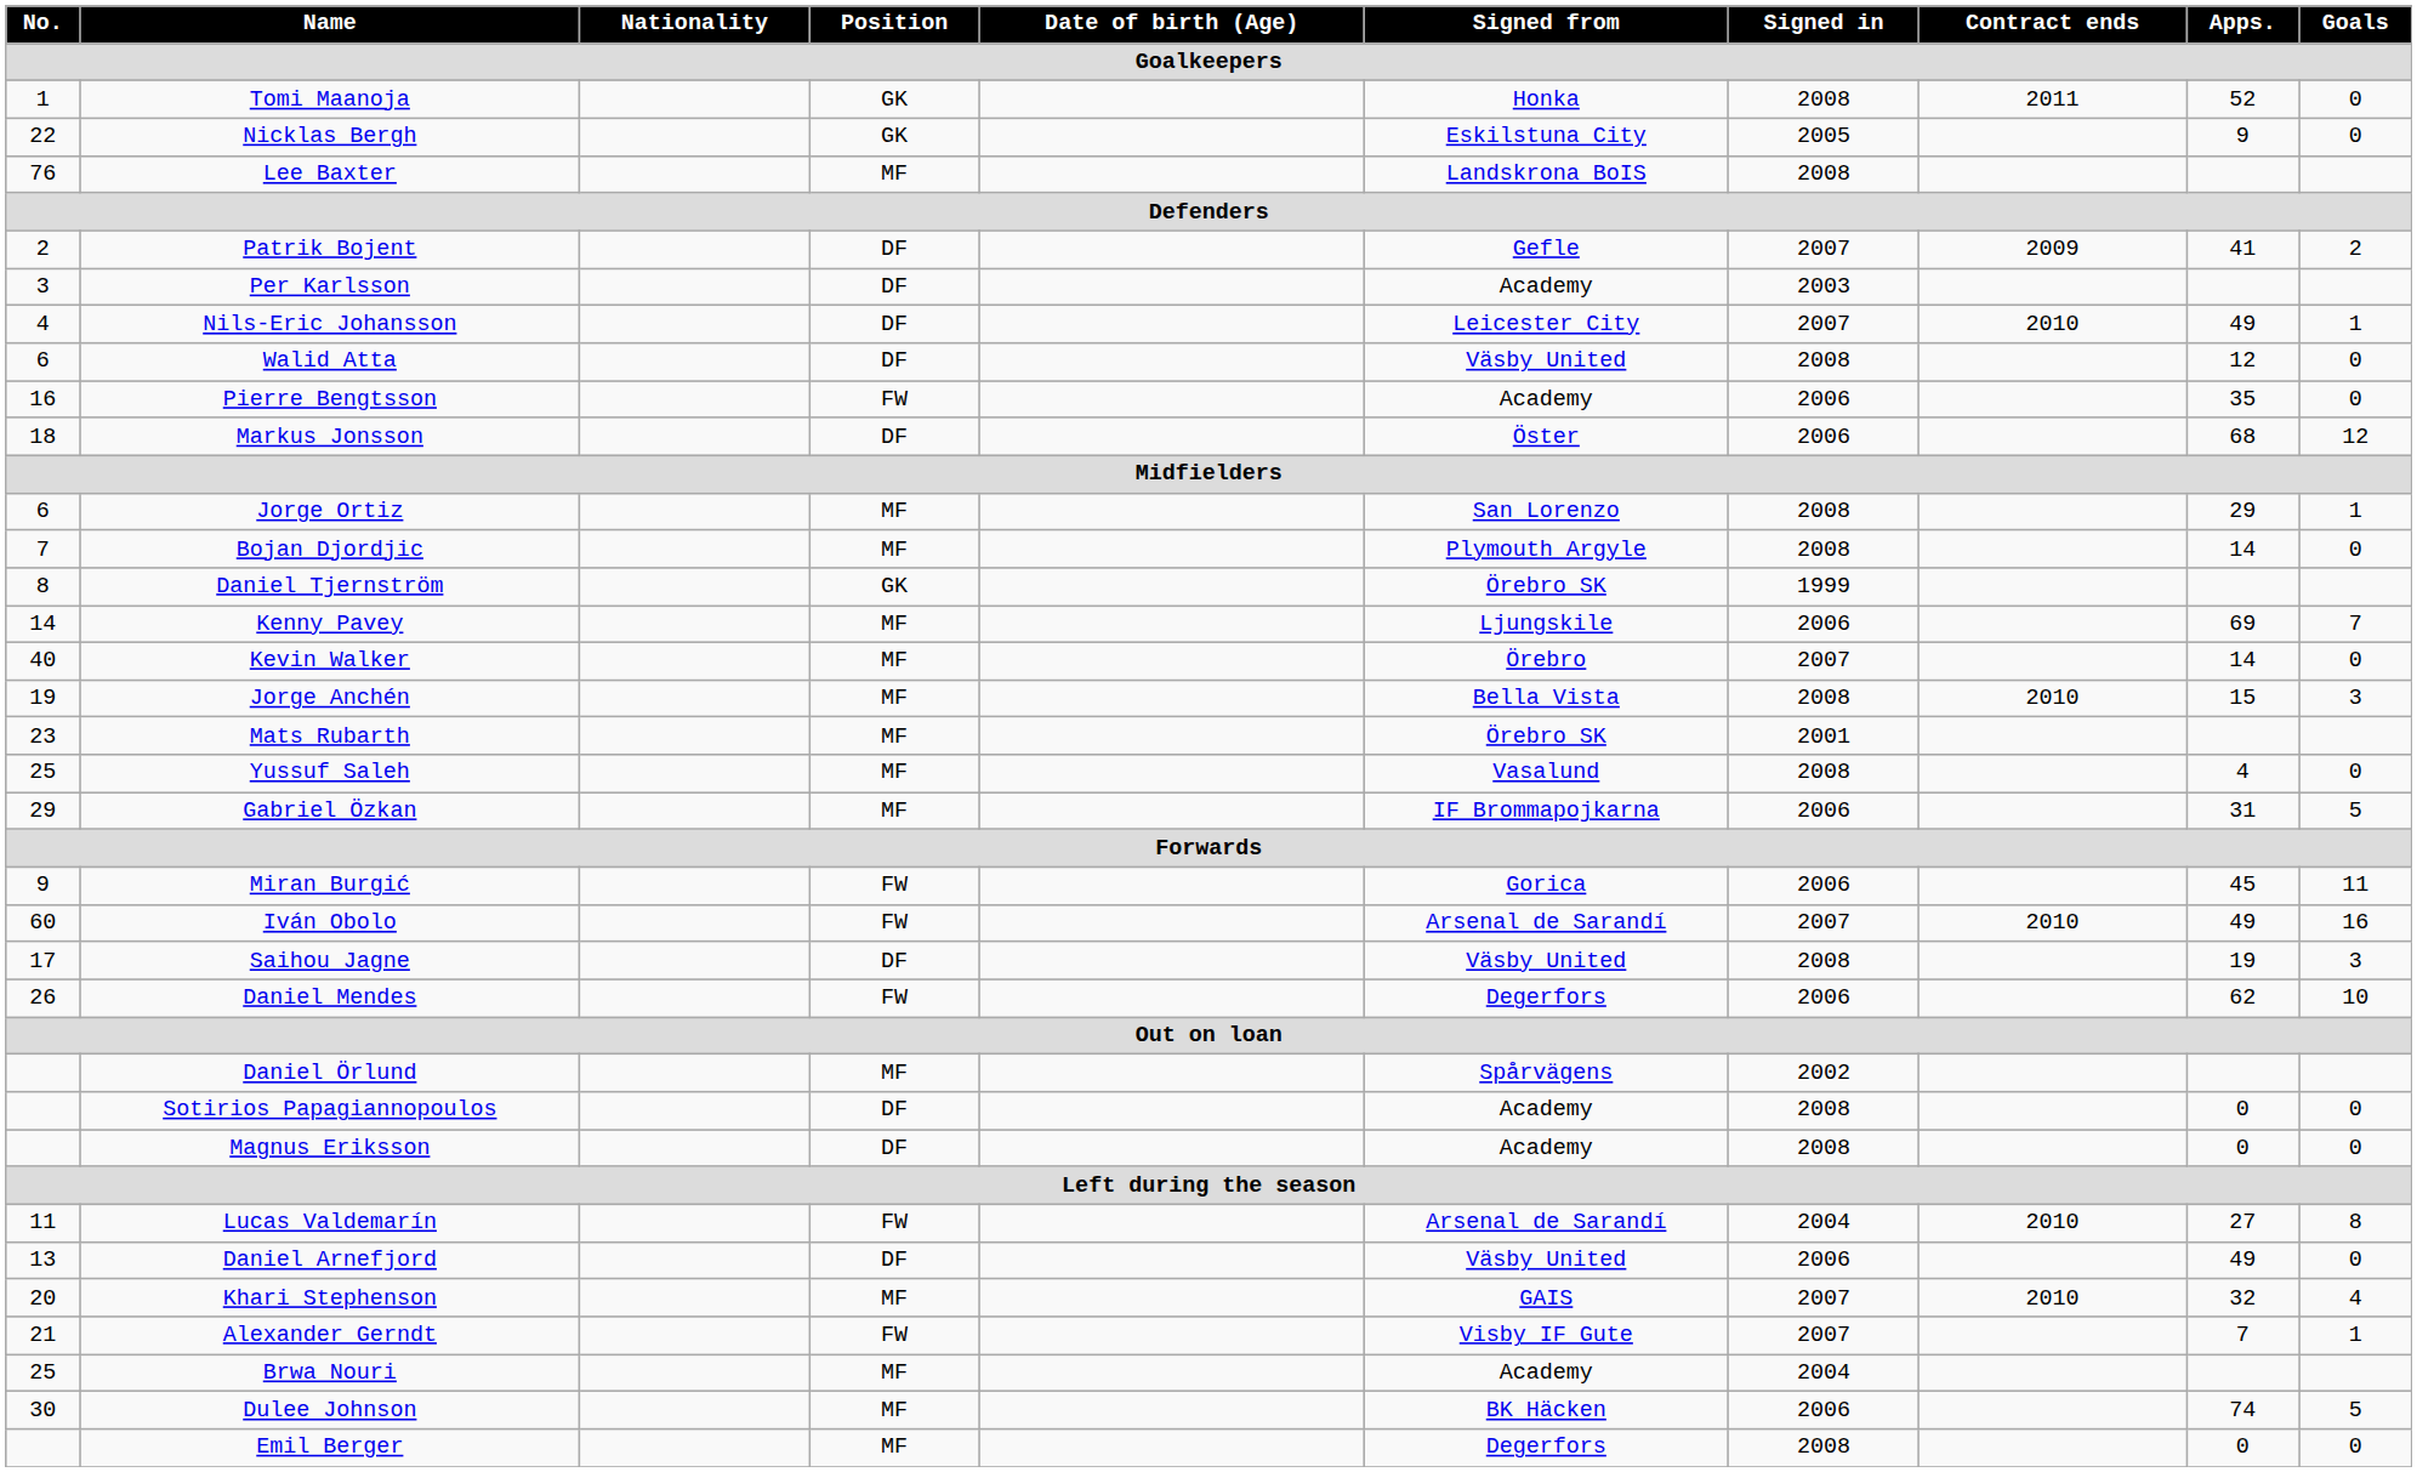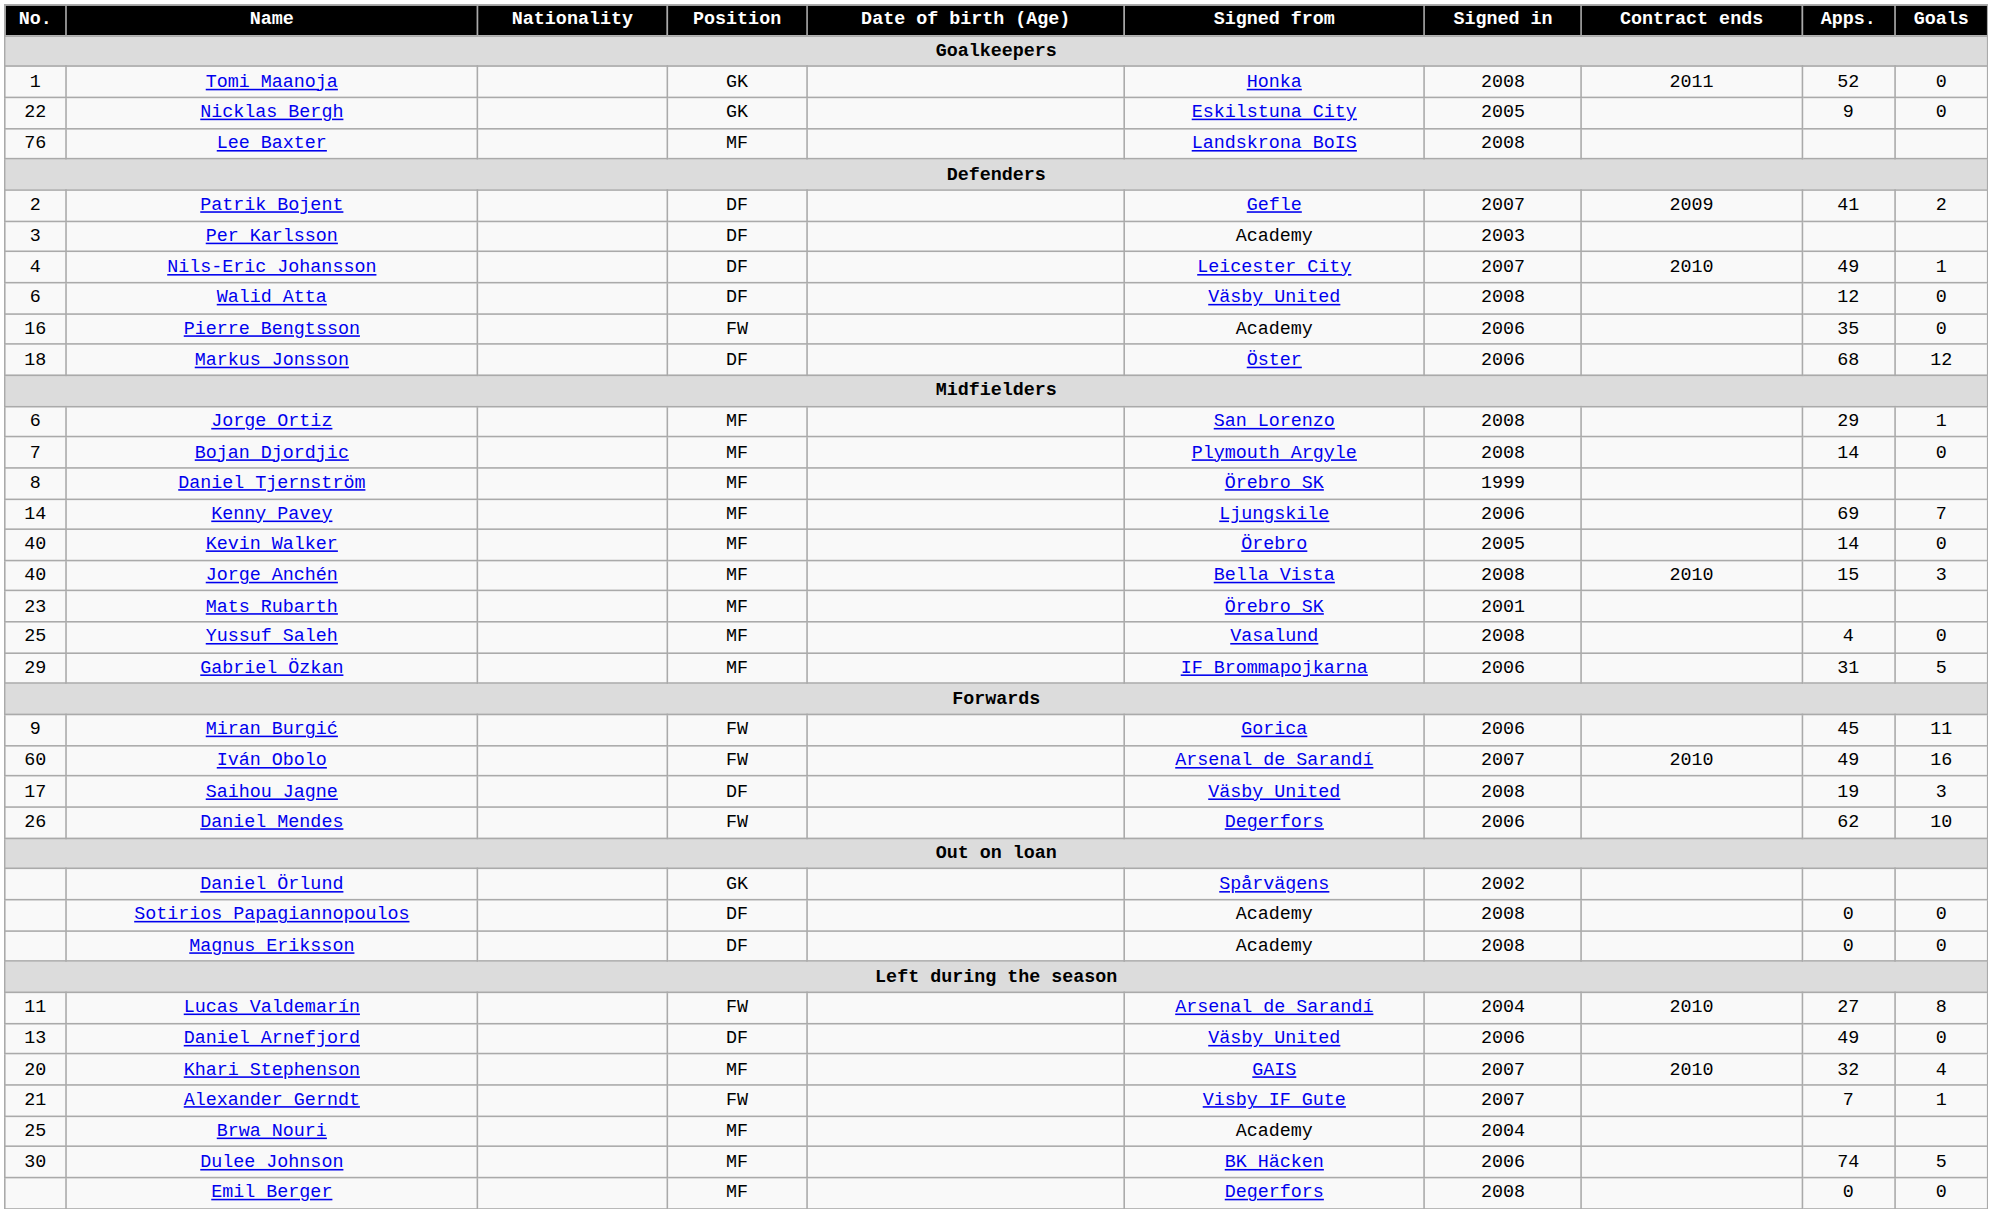 <table class="wikitable"  style="text-align:center; font-size:90%; width:100%;">
 <tr>
 <th style="background:#000000; color:white; text-align:center;">No.</th>
 <th style="background:#000000; color:white; text-align:center;">Name</th>
 <th style="background:#000000; color:white; text-align:center;">Nationality</th>
 <th style="background:#000000; color:white; text-align:center;">Position</th>
 <th style="background:#000000; color:white; text-align:center;">Date of birth (Age)</th>
 <th style="background:#000000; color:white; text-align:center;">Signed from</th>
 <th style="background:#000000; color:white; text-align:center;">Signed in</th>
 <th style="background:#000000; color:white; text-align:center;">Contract ends</th>
 <th style="background:#000000; color:white; text-align:center;">Apps.</th>
 <th style="background:#000000; color:white; text-align:center;">Goals</th>
 </tr>
 <tr>
 <th colspan="11"  style="background:#dcdcdc; text-align:center;">Goalkeepers</th>
 </tr>
 <tr>
 <td>1</td>
 <td><a href='#'>Tomi Maanoja</a></td>
 <td></td>
 <td>GK</td>
 <td></td>
 <td><a href='#'>Honka</a></td>
 <td>2008</td>
 <td>2011</td>
 <td>52</td>
 <td>0</td>
 </tr>
 <tr>
 <td>22</td>
 <td><a href='#'>Nicklas Bergh</a></td>
 <td></td>
 <td>GK</td>
 <td></td>
 <td><a href='#'>Eskilstuna City</a></td>
 <td>2005</td>
 <td></td>
 <td>9</td>
 <td>0</td>
 </tr>
 <tr>
 <td>76</td>
 <td><a href='#'>Lee Baxter</a></td>
 <td></td>
 <td>MF</td>
 <td></td>
 <td><a href='#'>Landskrona BoIS</a></td>
 <td>2008</td>
 <td></td>
 <td></td>
 <td></td>
 </tr>
 <tr>
 <th colspan="11"  style="background:#dcdcdc; text-align:center;">Defenders</th>
 </tr>
 <tr>
 <td>2</td>
 <td><a href='#'>Patrik Bojent</a></td>
 <td></td>
 <td>DF</td>
 <td></td>
 <td><a href='#'>Gefle</a></td>
 <td>2007</td>
 <td>2009</td>
 <td>41</td>
 <td>2</td>
 </tr>
 <tr>
 <td>3</td>
 <td><a href='#'>Per Karlsson</a></td>
 <td></td>
 <td>DF</td>
 <td></td>
 <td>Academy</td>
 <td>2003</td>
 <td></td>
 <td></td>
 <td></td>
 </tr>
 <tr>
 <td>4</td>
 <td><a href='#'>Nils-Eric Johansson</a></td>
 <td></td>
 <td>DF</td>
 <td></td>
 <td><a href='#'>Leicester City</a></td>
 <td>2007</td>
 <td>2010</td>
 <td>49</td>
 <td>1</td>
 </tr>
 <tr>
 <td>6</td>
 <td><a href='#'>Walid Atta</a></td>
 <td></td>
 <td>DF</td>
 <td></td>
 <td><a href='#'>Väsby United</a></td>
 <td>2008</td>
 <td></td>
 <td>12</td>
 <td>0</td>
 </tr>
 <tr>
 <td>16</td>
 <td><a href='#'>Pierre Bengtsson</a></td>
 <td></td>
 <td>FW</td>
 <td></td>
 <td>Academy</td>
 <td>2006</td>
 <td></td>
 <td>35</td>
 <td>0</td>
 </tr>
 <tr>
 <td>18</td>
 <td><a href='#'>Markus Jonsson</a></td>
 <td></td>
 <td>DF</td>
 <td></td>
 <td><a href='#'>Öster</a></td>
 <td>2006</td>
 <td></td>
 <td>68</td>
 <td>12</td>
 </tr>
 <tr>
 <th colspan="11"  style="background:#dcdcdc; text-align:center;">Midfielders</th>
 </tr>
 <tr>
 <td>6</td>
 <td><a href='#'>Jorge Ortiz</a></td>
 <td></td>
 <td>MF</td>
 <td></td>
 <td><a href='#'>San Lorenzo</a></td>
 <td>2008</td>
 <td></td>
 <td>29</td>
 <td>1</td>
 </tr>
 <tr>
 <td>7</td>
 <td><a href='#'>Bojan Djordjic</a></td>
 <td></td>
 <td>MF</td>
 <td></td>
 <td><a href='#'>Plymouth Argyle</a></td>
 <td>2008</td>
 <td></td>
 <td>14</td>
 <td>0</td>
 </tr>
 <tr>
 <td>8</td>
 <td><a href='#'>Daniel Tjernström</a></td>
 <td></td>
-<td>GK</td>
+<td>MF</td>
 <td></td>
 <td><a href='#'>Örebro SK</a></td>
 <td>1999</td>
 <td></td>
 <td></td>
 <td></td>
 </tr>
 <tr>
 <td>14</td>
 <td><a href='#'>Kenny Pavey</a></td>
 <td></td>
 <td>MF</td>
 <td></td>
 <td><a href='#'>Ljungskile</a></td>
 <td>2006</td>
 <td></td>
 <td>69</td>
 <td>7</td>
 </tr>
 <tr>
 <td>40</td>
 <td><a href='#'>Kevin Walker</a></td>
 <td></td>
 <td>MF</td>
 <td></td>
 <td><a href='#'>Örebro</a></td>
-<td>2007</td>
+<td>2005</td>
 <td></td>
 <td>14</td>
 <td>0</td>
 </tr>
 <tr>
-<td>19</td>
+<td>40</td>
 <td><a href='#'>Jorge Anchén</a></td>
 <td></td>
 <td>MF</td>
 <td></td>
 <td><a href='#'>Bella Vista</a></td>
 <td>2008</td>
 <td>2010</td>
 <td>15</td>
 <td>3</td>
 </tr>
 <tr>
 <td>23</td>
 <td><a href='#'>Mats Rubarth</a></td>
 <td></td>
 <td>MF</td>
 <td></td>
 <td><a href='#'>Örebro SK</a></td>
 <td>2001</td>
 <td></td>
 <td></td>
 <td></td>
 </tr>
 <tr>
 <td>25</td>
 <td><a href='#'>Yussuf Saleh</a></td>
 <td></td>
 <td>MF</td>
 <td></td>
 <td><a href='#'>Vasalund</a></td>
 <td>2008</td>
 <td></td>
 <td>4</td>
 <td>0</td>
 </tr>
 <tr>
 <td>29</td>
 <td><a href='#'>Gabriel Özkan</a></td>
 <td></td>
 <td>MF</td>
 <td></td>
 <td><a href='#'>IF Brommapojkarna</a></td>
 <td>2006</td>
 <td></td>
 <td>31</td>
 <td>5</td>
 </tr>
 <tr>
 <th colspan="11"  style="background:#dcdcdc; text-align:center;">Forwards</th>
 </tr>
 <tr>
 <td>9</td>
 <td><a href='#'>Miran Burgić</a></td>
 <td></td>
 <td>FW</td>
 <td></td>
 <td><a href='#'>Gorica</a></td>
 <td>2006</td>
 <td></td>
 <td>45</td>
 <td>11</td>
 </tr>
 <tr>
 <td>60</td>
 <td><a href='#'>Iván Obolo</a></td>
 <td></td>
 <td>FW</td>
 <td></td>
 <td><a href='#'>Arsenal de Sarandí</a></td>
 <td>2007</td>
 <td>2010</td>
 <td>49</td>
 <td>16</td>
 </tr>
 <tr>
 <td>17</td>
 <td><a href='#'>Saihou Jagne</a></td>
 <td></td>
 <td>DF</td>
 <td></td>
 <td><a href='#'>Väsby United</a></td>
 <td>2008</td>
 <td></td>
 <td>19</td>
 <td>3</td>
 </tr>
 <tr>
 <td>26</td>
 <td><a href='#'>Daniel Mendes</a></td>
 <td></td>
 <td>FW</td>
 <td></td>
 <td><a href='#'>Degerfors</a></td>
 <td>2006</td>
 <td></td>
 <td>62</td>
 <td>10</td>
 </tr>
 <tr>
 <th colspan="11"  style="background:#dcdcdc; text-align:center;">Out on loan</th>
 </tr>
 <tr>
 <td></td>
 <td><a href='#'>Daniel Örlund</a></td>
 <td></td>
-<td>MF</td>
+<td>GK</td>
 <td></td>
 <td><a href='#'>Spårvägens</a></td>
 <td>2002</td>
 <td></td>
 <td></td>
 <td></td>
 </tr>
 <tr>
 <td></td>
 <td><a href='#'>Sotirios Papagiannopoulos</a></td>
 <td></td>
 <td>DF</td>
 <td></td>
 <td>Academy</td>
 <td>2008</td>
 <td></td>
 <td>0</td>
 <td>0</td>
 </tr>
 <tr>
 <td></td>
 <td><a href='#'>Magnus Eriksson</a></td>
 <td></td>
 <td>DF</td>
 <td></td>
 <td>Academy</td>
 <td>2008</td>
 <td></td>
 <td>0</td>
 <td>0</td>
 </tr>
 <tr>
 <th colspan="11"  style="background:#dcdcdc; text-align:center;">Left during the season</th>
 </tr>
 <tr>
 <td>11</td>
 <td><a href='#'>Lucas Valdemarín</a></td>
 <td></td>
 <td>FW</td>
 <td></td>
 <td><a href='#'>Arsenal de Sarandí</a></td>
 <td>2004</td>
 <td>2010</td>
 <td>27</td>
 <td>8</td>
 </tr>
 <tr>
 <td>13</td>
 <td><a href='#'>Daniel Arnefjord</a></td>
 <td></td>
 <td>DF</td>
 <td></td>
 <td><a href='#'>Väsby United</a></td>
 <td>2006</td>
 <td></td>
 <td>49</td>
 <td>0</td>
 </tr>
 <tr>
 <td>20</td>
 <td><a href='#'>Khari Stephenson</a></td>
 <td></td>
 <td>MF</td>
 <td></td>
 <td><a href='#'>GAIS</a></td>
 <td>2007</td>
 <td>2010</td>
 <td>32</td>
 <td>4</td>
 </tr>
 <tr>
 <td>21</td>
 <td><a href='#'>Alexander Gerndt</a></td>
 <td></td>
 <td>FW</td>
 <td></td>
 <td><a href='#'>Visby IF Gute</a></td>
 <td>2007</td>
 <td></td>
 <td>7</td>
 <td>1</td>
 </tr>
 <tr>
 <td>25</td>
 <td><a href='#'>Brwa Nouri</a></td>
 <td></td>
 <td>MF</td>
 <td></td>
 <td>Academy</td>
 <td>2004</td>
 <td></td>
 <td></td>
 <td></td>
 </tr>
 <tr>
 <td>30</td>
 <td><a href='#'>Dulee Johnson</a></td>
 <td></td>
 <td>MF</td>
 <td></td>
 <td><a href='#'>BK Häcken</a></td>
 <td>2006</td>
 <td></td>
 <td>74</td>
 <td>5</td>
 </tr>
 <tr>
 <td></td>
 <td><a href='#'>Emil Berger</a></td>
 <td></td>
 <td>MF</td>
 <td></td>
 <td><a href='#'>Degerfors</a></td>
 <td>2008</td>
 <td></td>
 <td>0</td>
 <td>0</td>
 </tr>
 </table>
